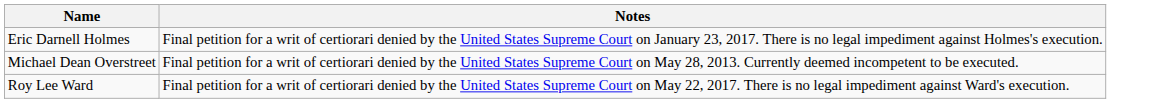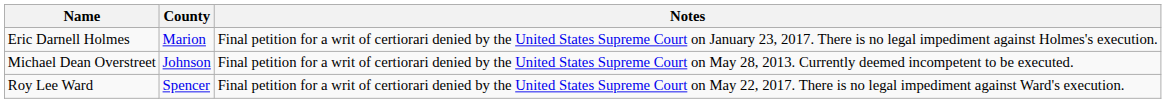 <table class="wikitable sortable">
 <tr>
 <th>Name</th>
+<th>County</th>
 <th>Notes</th>
 </tr>
 <tr>
 <td>Eric Darnell Holmes</td>
+<td><a href='#'>Marion</a></td>
 <td>Final petition for a writ of certiorari denied by the <a href='#'>United States Supreme Court</a> on January 23, 2017. There is no legal impediment against Holmes's execution.</td>
 </tr>
 <tr>
 <td>Michael Dean Overstreet</td>
+<td><a href='#'>Johnson</a></td>
 <td>Final petition for a writ of certiorari denied by the <a href='#'>United States Supreme Court</a> on May 28, 2013. Currently deemed incompetent to be executed.</td>
 </tr>
 <tr>
 <td>Roy Lee Ward</td>
+<td><a href='#'>Spencer</a></td>
 <td>Final petition for a writ of certiorari denied by the <a href='#'>United States Supreme Court</a> on May 22, 2017. There is no legal impediment against Ward's execution.</td>
 </tr>
 </table>
